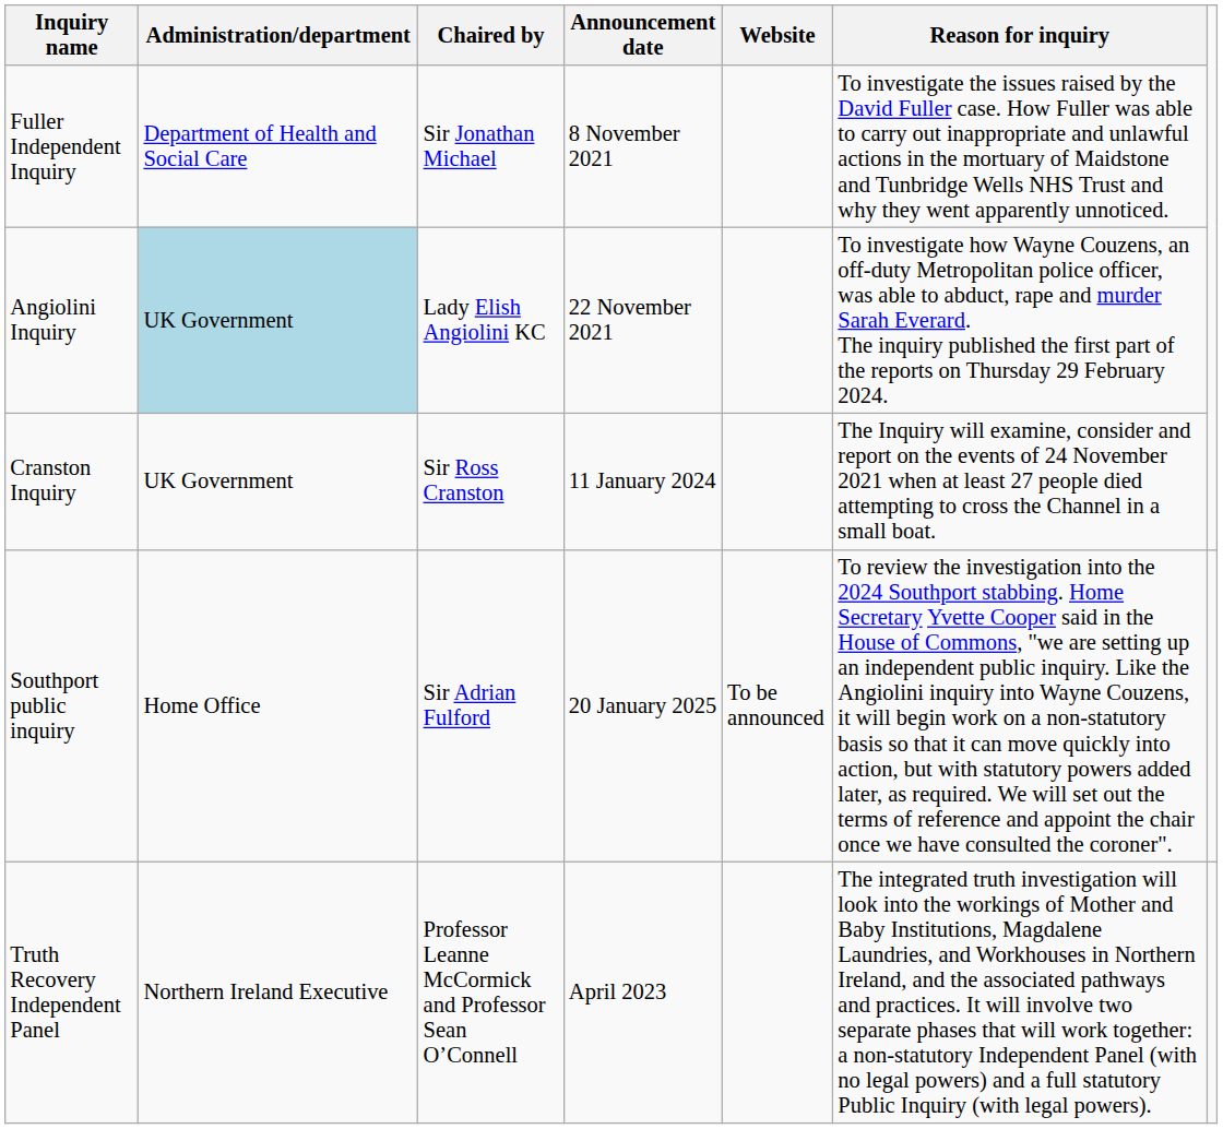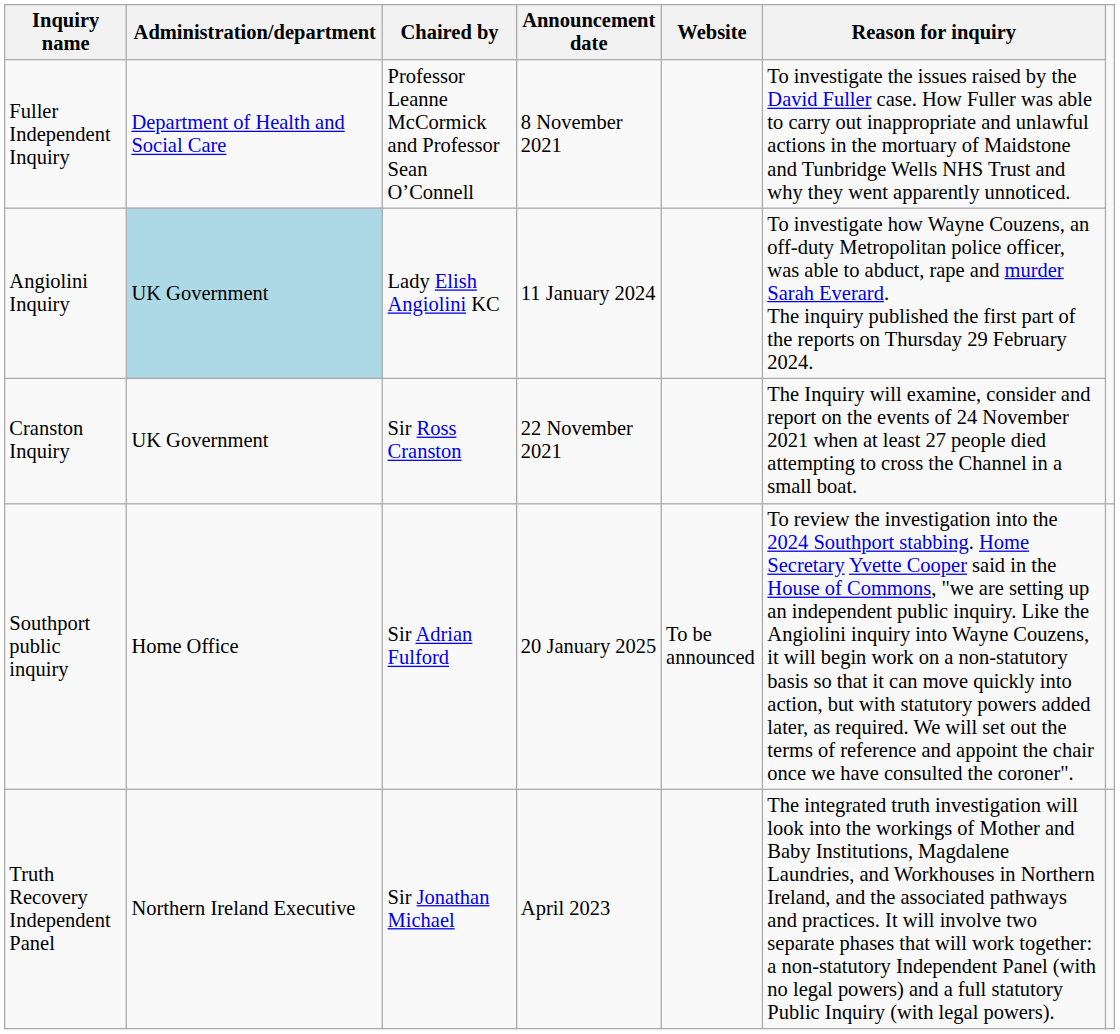 <table class="wikitable sortable">
 <tr>
 <th>Inquiry name</th>
 <th>Administration/department</th>
 <th>Chaired by</th>
 <th>Announcement date</th>
 <th>Website</th>
 <th>Reason for inquiry</th>
 </tr>
 <tr>
 <td>Fuller Independent Inquiry</td>
 <td><a href='#'>Department of Health and Social Care</a></td>
-<td>Sir <a href='#'>Jonathan Michael</a></td>
+<td>Professor Leanne McCormick and Professor Sean O’Connell</td>
 <td>8 November 2021</td>
 <td></td>
 <td>To investigate the issues raised by the <a href='#'>David Fuller</a> case. How Fuller was able to carry out inappropriate and unlawful actions in the mortuary of Maidstone and Tunbridge Wells NHS Trust and why they went apparently unnoticed.</td>
 </tr>
 <tr>
 <td>Angiolini Inquiry</td>
 <td style="background: lightblue;">UK Government</td>
 <td>Lady <a href='#'>Elish Angiolini</a> KC</td>
-<td>22 November 2021</td>
+<td>11 January 2024</td>
 <td></td>
 <td>To investigate how Wayne Couzens, an off-duty Metropolitan police officer, was able to abduct, rape and <a href='#'>murder Sarah Everard</a>.<br>The inquiry published the first part of the reports on Thursday 29 February 2024. </td>
 </tr>
 <tr>
 <td>Cranston Inquiry</td>
 <td>UK Government</td>
 <td>Sir <a href='#'>Ross Cranston</a></td>
-<td>11 January 2024</td>
+<td>22 November 2021</td>
 <td></td>
 <td>The Inquiry will examine, consider and report on the events of 24 November 2021 when at least 27 people died attempting to cross the Channel in a small boat.</td>
 </tr>
 <tr>
 <td>Southport public inquiry</td>
 <td>Home Office</td>
 <td>Sir <a href='#'>Adrian Fulford</a></td>
 <td>20 January 2025</td>
 <td>To be announced</td>
 <td>To review the investigation into the <a href='#'>2024 Southport stabbing</a>. <a href='#'>Home Secretary</a> <a href='#'>Yvette Cooper</a> said in the <a href='#'>House of Commons</a>, "we are setting up an independent public inquiry. Like the Angiolini inquiry into Wayne Couzens, it will begin work on a non-statutory basis so that it can move quickly into action, but with statutory powers added later, as required. We will set out the terms of reference and appoint the chair once we have consulted the coroner".</td>
 <td></td>
 </tr>
 <tr>
 <td>Truth Recovery Independent Panel</td>
 <td>Northern Ireland Executive</td>
-<td>Professor Leanne McCormick and Professor Sean O’Connell</td>
+<td>Sir <a href='#'>Jonathan Michael</a></td>
 <td>April 2023</td>
 <td></td>
 <td>The integrated truth investigation will look into the workings of Mother and Baby Institutions, Magdalene Laundries, and Workhouses in Northern Ireland, and the associated pathways and practices. It will involve two separate phases that will work together: a non-statutory Independent Panel (with no legal powers) and a full statutory Public Inquiry (with legal powers).</td>
 </tr>
 </table>
